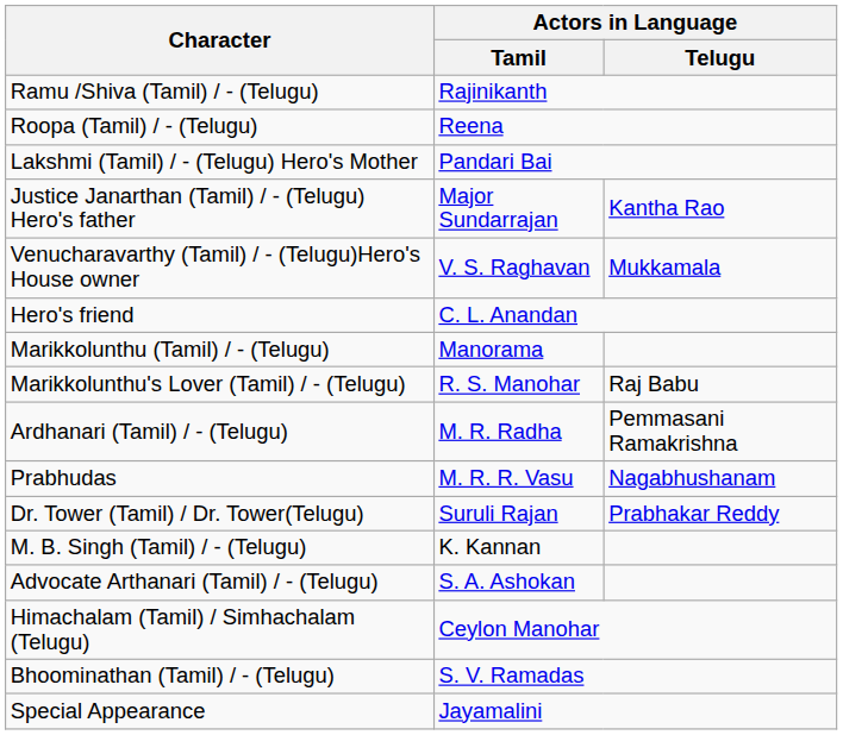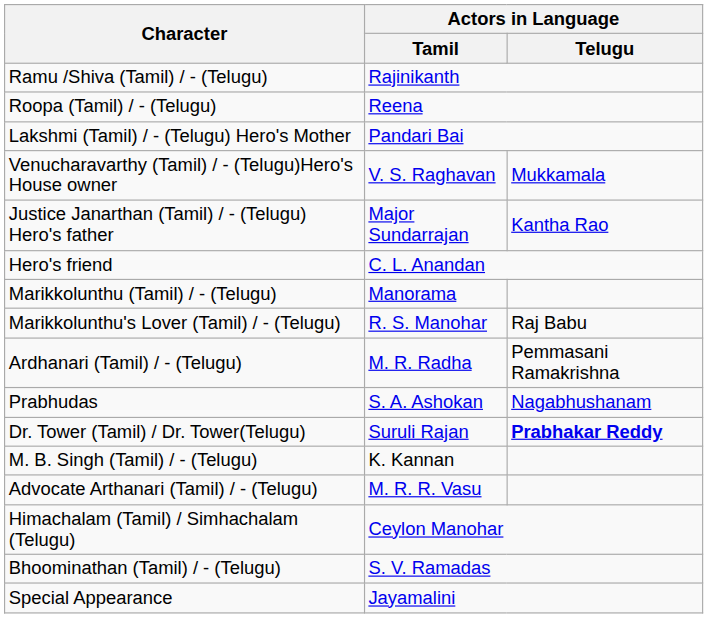 <table class="wikitable">
 <tr>
 <th rowspan="2">Character</th>
 <th colspan="2">Actors in Language</th>
 </tr>
 <tr>
 <th>Tamil</th>
 <th>Telugu</th>
 </tr>
 <tr>
 <td>Ramu /Shiva (Tamil) / - (Telugu)</td>
 <td ! colspan="2"><a href='#'>Rajinikanth</a></td>
 </tr>
 <tr>
 <td>Roopa (Tamil) / - (Telugu)</td>
 <td ! colspan="2"><a href='#'>Reena</a></td>
 </tr>
 <tr>
 <td>Lakshmi (Tamil) / - (Telugu) Hero's Mother</td>
 <td ! colspan="2"><a href='#'>Pandari Bai</a></td>
 </tr>
 <tr>
+<td>Venucharavarthy (Tamil) / - (Telugu)Hero's House owner</td>
+<td><a href='#'>V. S. Raghavan</a></td>
+<td><a href='#'>Mukkamala</a></td>
+</tr>
+<tr>
 <td>Justice Janarthan (Tamil) / - (Telugu) Hero's father</td>
 <td><a href='#'>Major Sundarrajan</a></td>
 <td><a href='#'>Kantha Rao</a></td>
-</tr>
-<tr>
-<td>Venucharavarthy (Tamil) / - (Telugu)Hero's House owner</td>
-<td><a href='#'>V. S. Raghavan</a></td>
-<td><a href='#'>Mukkamala</a></td>
 </tr>
 <tr>
 <td>Hero's friend</td>
 <td ! colspan="2"><a href='#'>C. L. Anandan</a></td>
 </tr>
 <tr>
 <td>Marikkolunthu (Tamil) / - (Telugu)</td>
 <td><a href='#'>Manorama</a></td>
 <td></td>
 </tr>
 <tr>
 <td>Marikkolunthu's Lover (Tamil) / - (Telugu)</td>
 <td><a href='#'>R. S. Manohar</a></td>
 <td>Raj Babu</td>
 </tr>
 <tr>
 <td>Ardhanari (Tamil) / - (Telugu)</td>
 <td><a href='#'>M. R. Radha</a></td>
 <td>Pemmasani Ramakrishna</td>
 </tr>
 <tr>
 <td>Prabhudas</td>
-<td><a href='#'>M. R. R. Vasu</a></td>
+<td><a href='#'>S. A. Ashokan</a></td>
 <td><a href='#'>Nagabhushanam</a></td>
 </tr>
 <tr>
 <td>Dr. Tower (Tamil) / Dr. Tower(Telugu)</td>
 <td><a href='#'>Suruli Rajan</a></td>
-<td><a href='#'>Prabhakar Reddy</a></td>
+<td><strong><a href='#'>Prabhakar Reddy</a></strong></td>
 </tr>
 <tr>
 <td>M. B. Singh (Tamil) / - (Telugu)</td>
 <td>K. Kannan</td>
 <td></td>
 </tr>
 <tr>
 <td>Advocate Arthanari (Tamil) / - (Telugu)</td>
-<td><a href='#'>S. A. Ashokan</a></td>
+<td><a href='#'>M. R. R. Vasu</a></td>
 <td></td>
 </tr>
 <tr>
 <td>Himachalam (Tamil) / Simhachalam (Telugu)</td>
 <td colspan="2" !><a href='#'>Ceylon Manohar</a></td>
 </tr>
 <tr>
 <td>Bhoominathan (Tamil) / - (Telugu)</td>
 <td ! colspan="2"><a href='#'>S. V. Ramadas</a></td>
 </tr>
 <tr>
 <td>Special Appearance</td>
 <td ! colspan="2"><a href='#'>Jayamalini</a></td>
 </tr>
 </table>
